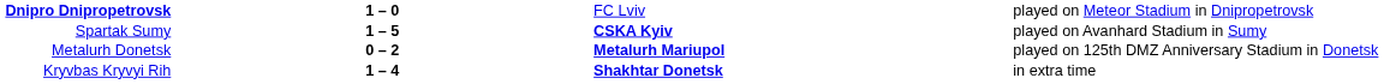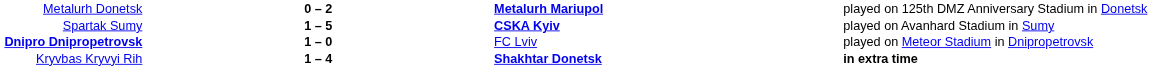 <table width=100% cellspacing=1>
 <tr>
 <th width=20%></th>
 <th width=20%></th>
 <th width=20%></th>
 <th></th>
 </tr>
 <tr style=font-size:90%>
-<td align=right><strong><a href='#'>Dnipro Dnipropetrovsk</a></strong></td>
-<td align=center><strong>1 – 0</strong></td>
-<td><a href='#'>FC Lviv</a></td>
-<td>played on <a href='#'>Meteor Stadium</a> in <a href='#'>Dnipropetrovsk</a></td>
+<td align=right><a href='#'>Metalurh Donetsk</a></td>
+<td align=center><strong>0 – 2</strong></td>
+<td><strong><a href='#'>Metalurh Mariupol</a></strong></td>
+<td>played on 125th DMZ Anniversary Stadium in <a href='#'>Donetsk</a></td>
 </tr>
 <tr style=font-size:90%>
 <td align=right><a href='#'>Spartak Sumy</a></td>
 <td align=center><strong>1 – 5</strong></td>
 <td><strong><a href='#'>CSKA Kyiv</a></strong></td>
 <td>played on Avanhard Stadium in <a href='#'>Sumy</a></td>
 </tr>
 <tr style=font-size:90%>
-<td align=right><a href='#'>Metalurh Donetsk</a></td>
-<td align=center><strong>0 – 2</strong></td>
-<td><strong><a href='#'>Metalurh Mariupol</a></strong></td>
-<td>played on 125th DMZ Anniversary Stadium in <a href='#'>Donetsk</a></td>
+<td align=right><strong><a href='#'>Dnipro Dnipropetrovsk</a></strong></td>
+<td align=center><strong>1 – 0</strong></td>
+<td><a href='#'>FC Lviv</a></td>
+<td>played on <a href='#'>Meteor Stadium</a> in <a href='#'>Dnipropetrovsk</a></td>
 </tr>
 <tr style=font-size:90%>
 <td align=right><a href='#'>Kryvbas Kryvyi Rih</a></td>
 <td align=center><strong>1 – 4</strong></td>
 <td><strong><a href='#'>Shakhtar Donetsk</a></strong></td>
-<td>in extra time</td>
+<td><strong>in extra time</strong></td>
 </tr>
 </table>
